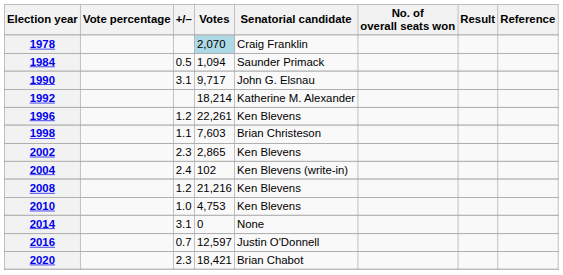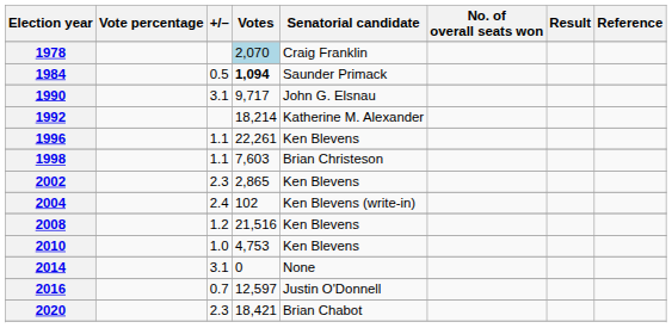 <table class="wikitable sortable mw-collapsible mw-collapsed">
 <tr>
 <th>Election year</th>
 <th>Vote percentage</th>
 <th>+/–</th>
 <th>Votes</th>
 <th>Senatorial candidate</th>
 <th>No. of<br>overall seats won</th>
 <th>Result</th>
 <th>Reference</th>
 </tr>
 <tr>
 </tr>
 <tr>
 <th><a href='#'>1978</a></th>
 <td></td>
 <td></td>
 <td style="background: lightblue;">2,070</td>
 <td>Craig Franklin</td>
 <td></td>
 <td></td>
 <td></td>
 </tr>
 <tr>
 </tr>
 <tr>
 <th><a href='#'>1984</a></th>
 <td></td>
 <td> 0.5</td>
-<td>1,094</td>
+<td><strong>1,094</strong></td>
 <td>Saunder Primack</td>
 <td></td>
 <td></td>
 <td></td>
 </tr>
 <tr>
 </tr>
 <tr>
 <th><a href='#'>1990</a></th>
 <td></td>
 <td> 3.1</td>
 <td>9,717</td>
 <td>John G. Elsnau</td>
 <td></td>
 <td></td>
 <td></td>
 </tr>
 <tr>
 </tr>
 <tr>
 <th><a href='#'>1992</a></th>
 <td></td>
 <td></td>
 <td>18,214</td>
 <td>Katherine M. Alexander</td>
 <td></td>
 <td></td>
 <td></td>
 </tr>
 <tr>
 </tr>
 <tr>
 <th><a href='#'>1996</a></th>
 <td></td>
-<td> 1.2</td>
+<td> 1.1</td>
 <td>22,261</td>
 <td>Ken Blevens</td>
 <td></td>
 <td></td>
 <td></td>
 </tr>
 <tr>
 </tr>
 <tr>
 <th><a href='#'>1998</a></th>
 <td></td>
 <td> 1.1</td>
 <td>7,603</td>
 <td>Brian Christeson</td>
 <td></td>
 <td></td>
 <td></td>
 </tr>
 <tr>
 </tr>
 <tr>
 <th><a href='#'>2002</a></th>
 <td></td>
 <td> 2.3</td>
 <td>2,865</td>
 <td>Ken Blevens</td>
 <td></td>
 <td></td>
 <td></td>
 </tr>
 <tr>
 </tr>
 <tr>
 <th><a href='#'>2004</a></th>
 <td></td>
 <td> 2.4</td>
 <td>102</td>
 <td>Ken Blevens (write-in)</td>
 <td></td>
 <td></td>
 <td></td>
 </tr>
 <tr>
 </tr>
 <tr>
 <th><a href='#'>2008</a></th>
 <td></td>
 <td> 1.2</td>
-<td>21,216</td>
+<td>21,516</td>
 <td>Ken Blevens</td>
 <td></td>
 <td></td>
 <td></td>
 </tr>
 <tr>
 </tr>
 <tr>
 <th><a href='#'>2010</a></th>
 <td></td>
 <td> 1.0</td>
 <td>4,753</td>
 <td>Ken Blevens</td>
 <td></td>
 <td></td>
 <td></td>
 </tr>
 <tr>
 </tr>
 <tr>
 <th><a href='#'>2014</a></th>
 <td></td>
 <td> 3.1</td>
 <td>0</td>
 <td>None</td>
 <td></td>
 <td></td>
 <td></td>
 </tr>
 <tr>
 </tr>
 <tr>
 <th><a href='#'>2016</a></th>
 <td></td>
 <td> 0.7</td>
 <td>12,597</td>
 <td>Justin O'Donnell</td>
 <td></td>
 <td></td>
 <td></td>
 </tr>
 <tr>
 </tr>
 <tr>
 <th><a href='#'>2020</a></th>
 <td></td>
 <td> 2.3</td>
 <td>18,421</td>
 <td>Brian Chabot</td>
 <td></td>
 <td></td>
 <td></td>
 </tr>
 <tr>
 </tr>
 <tr>
 </tr>
 </table>
